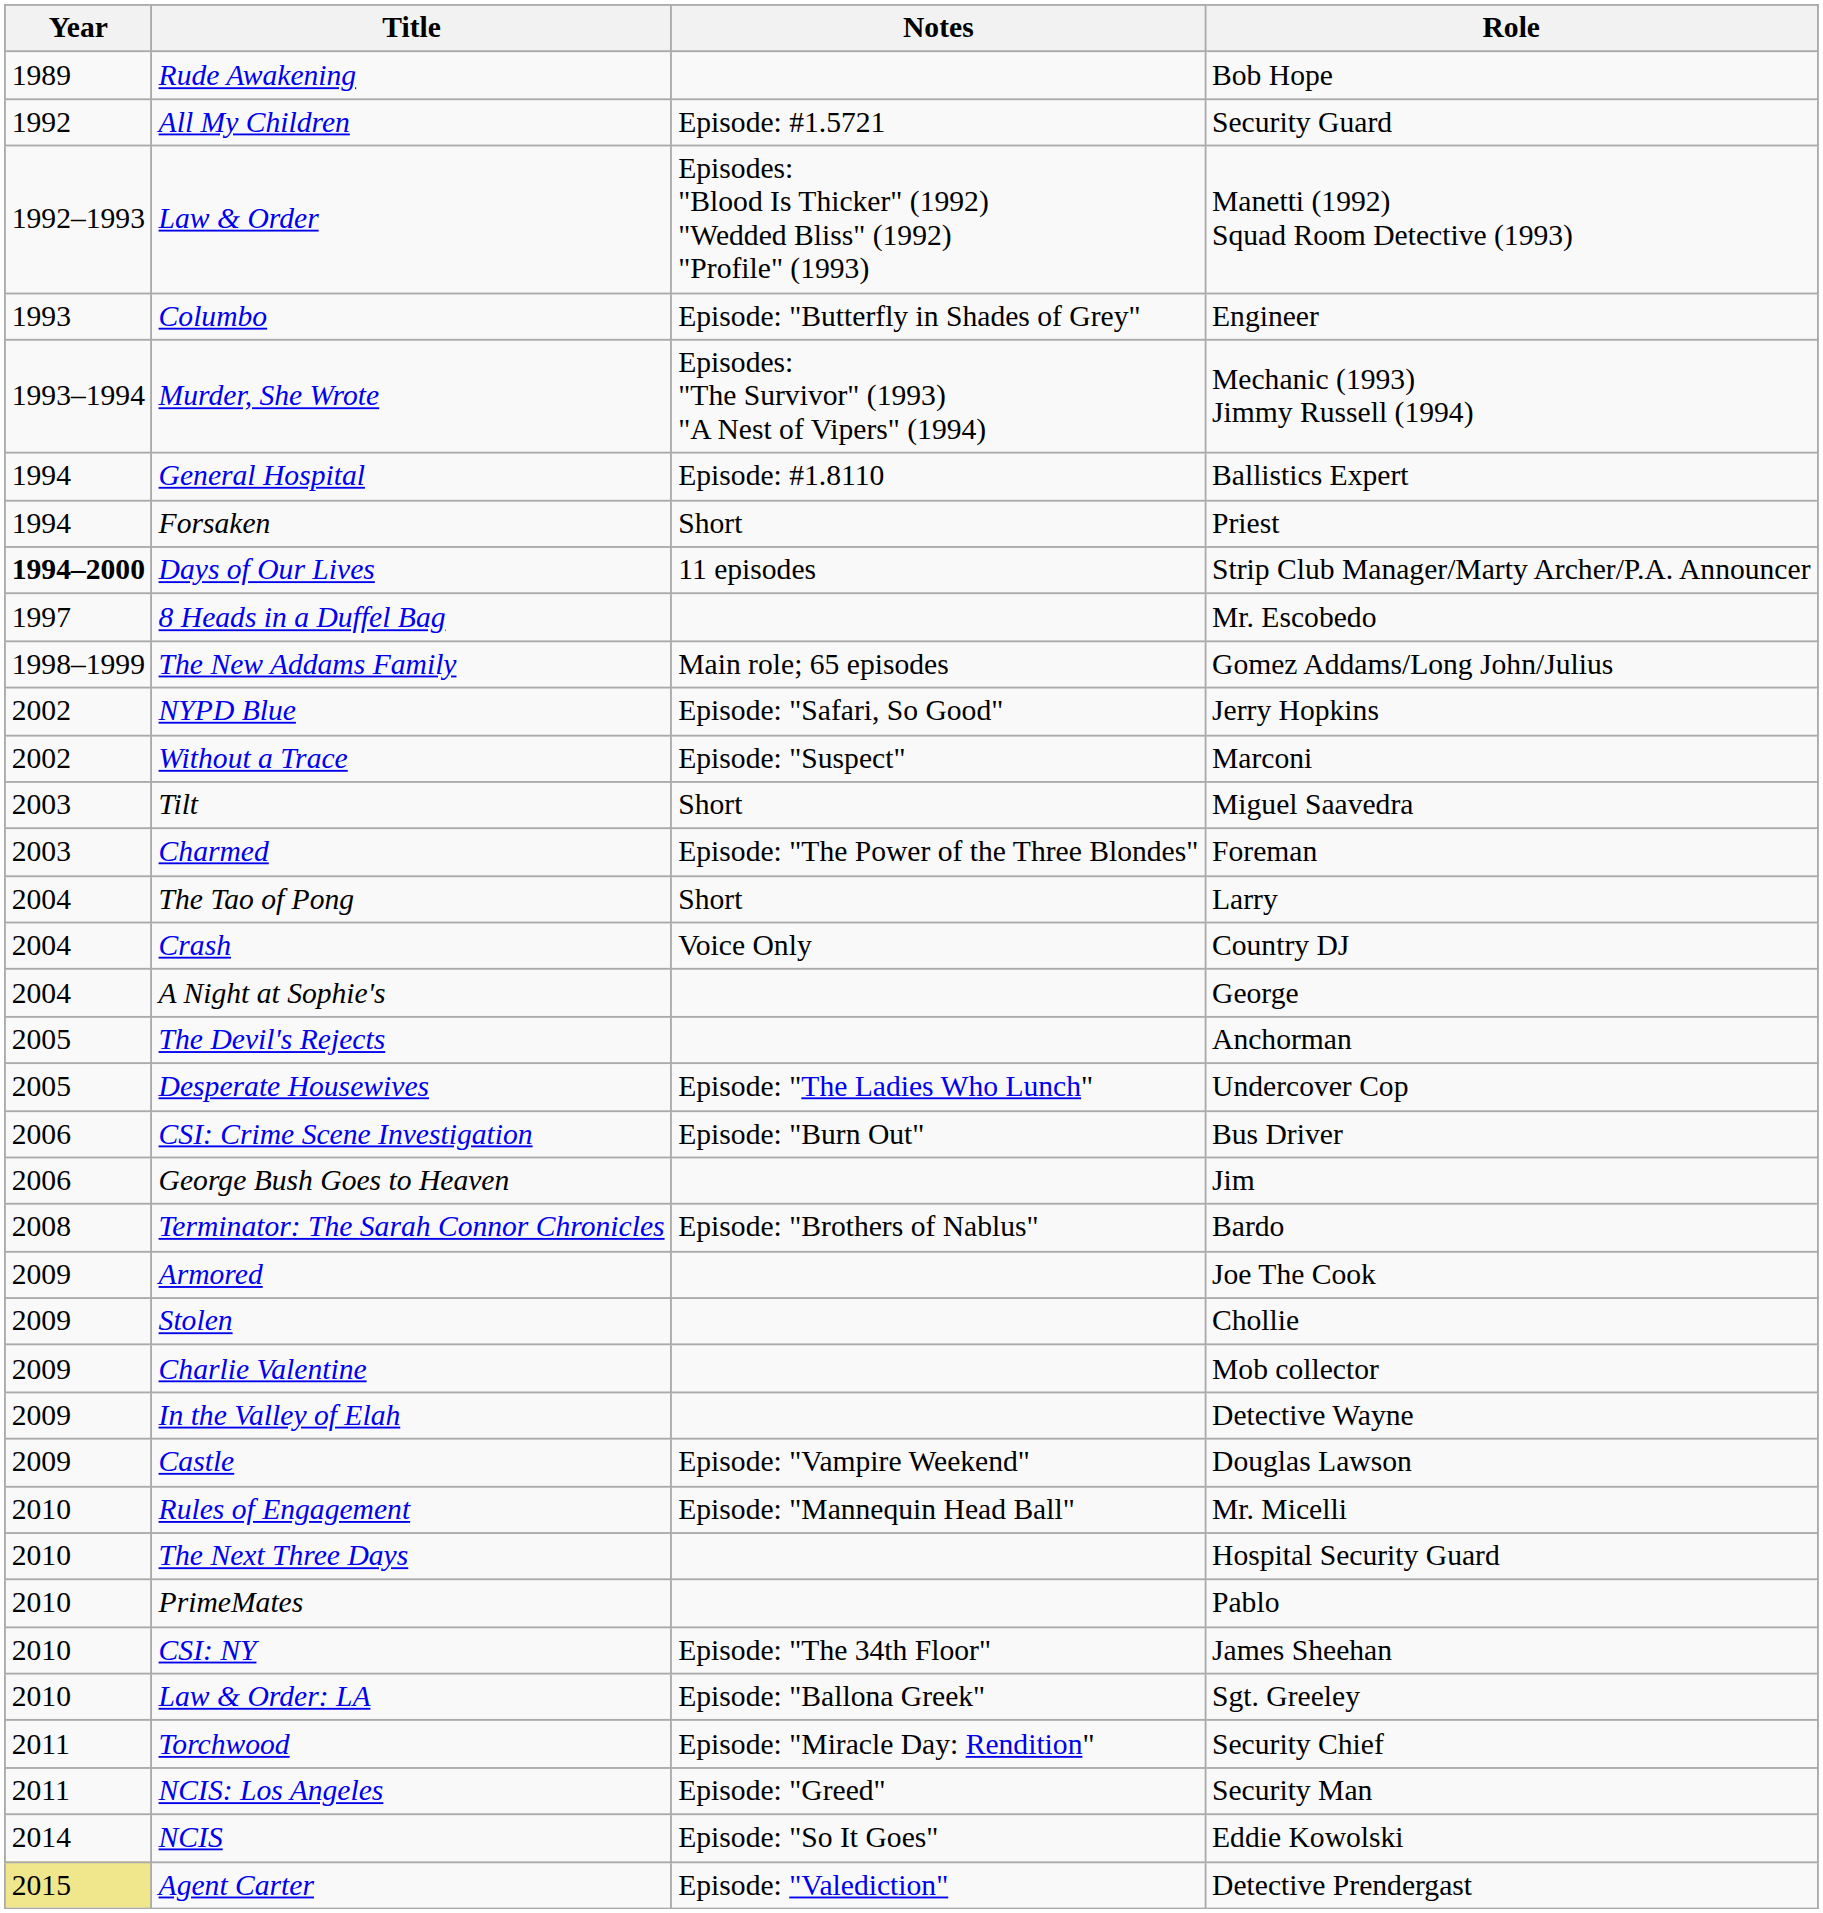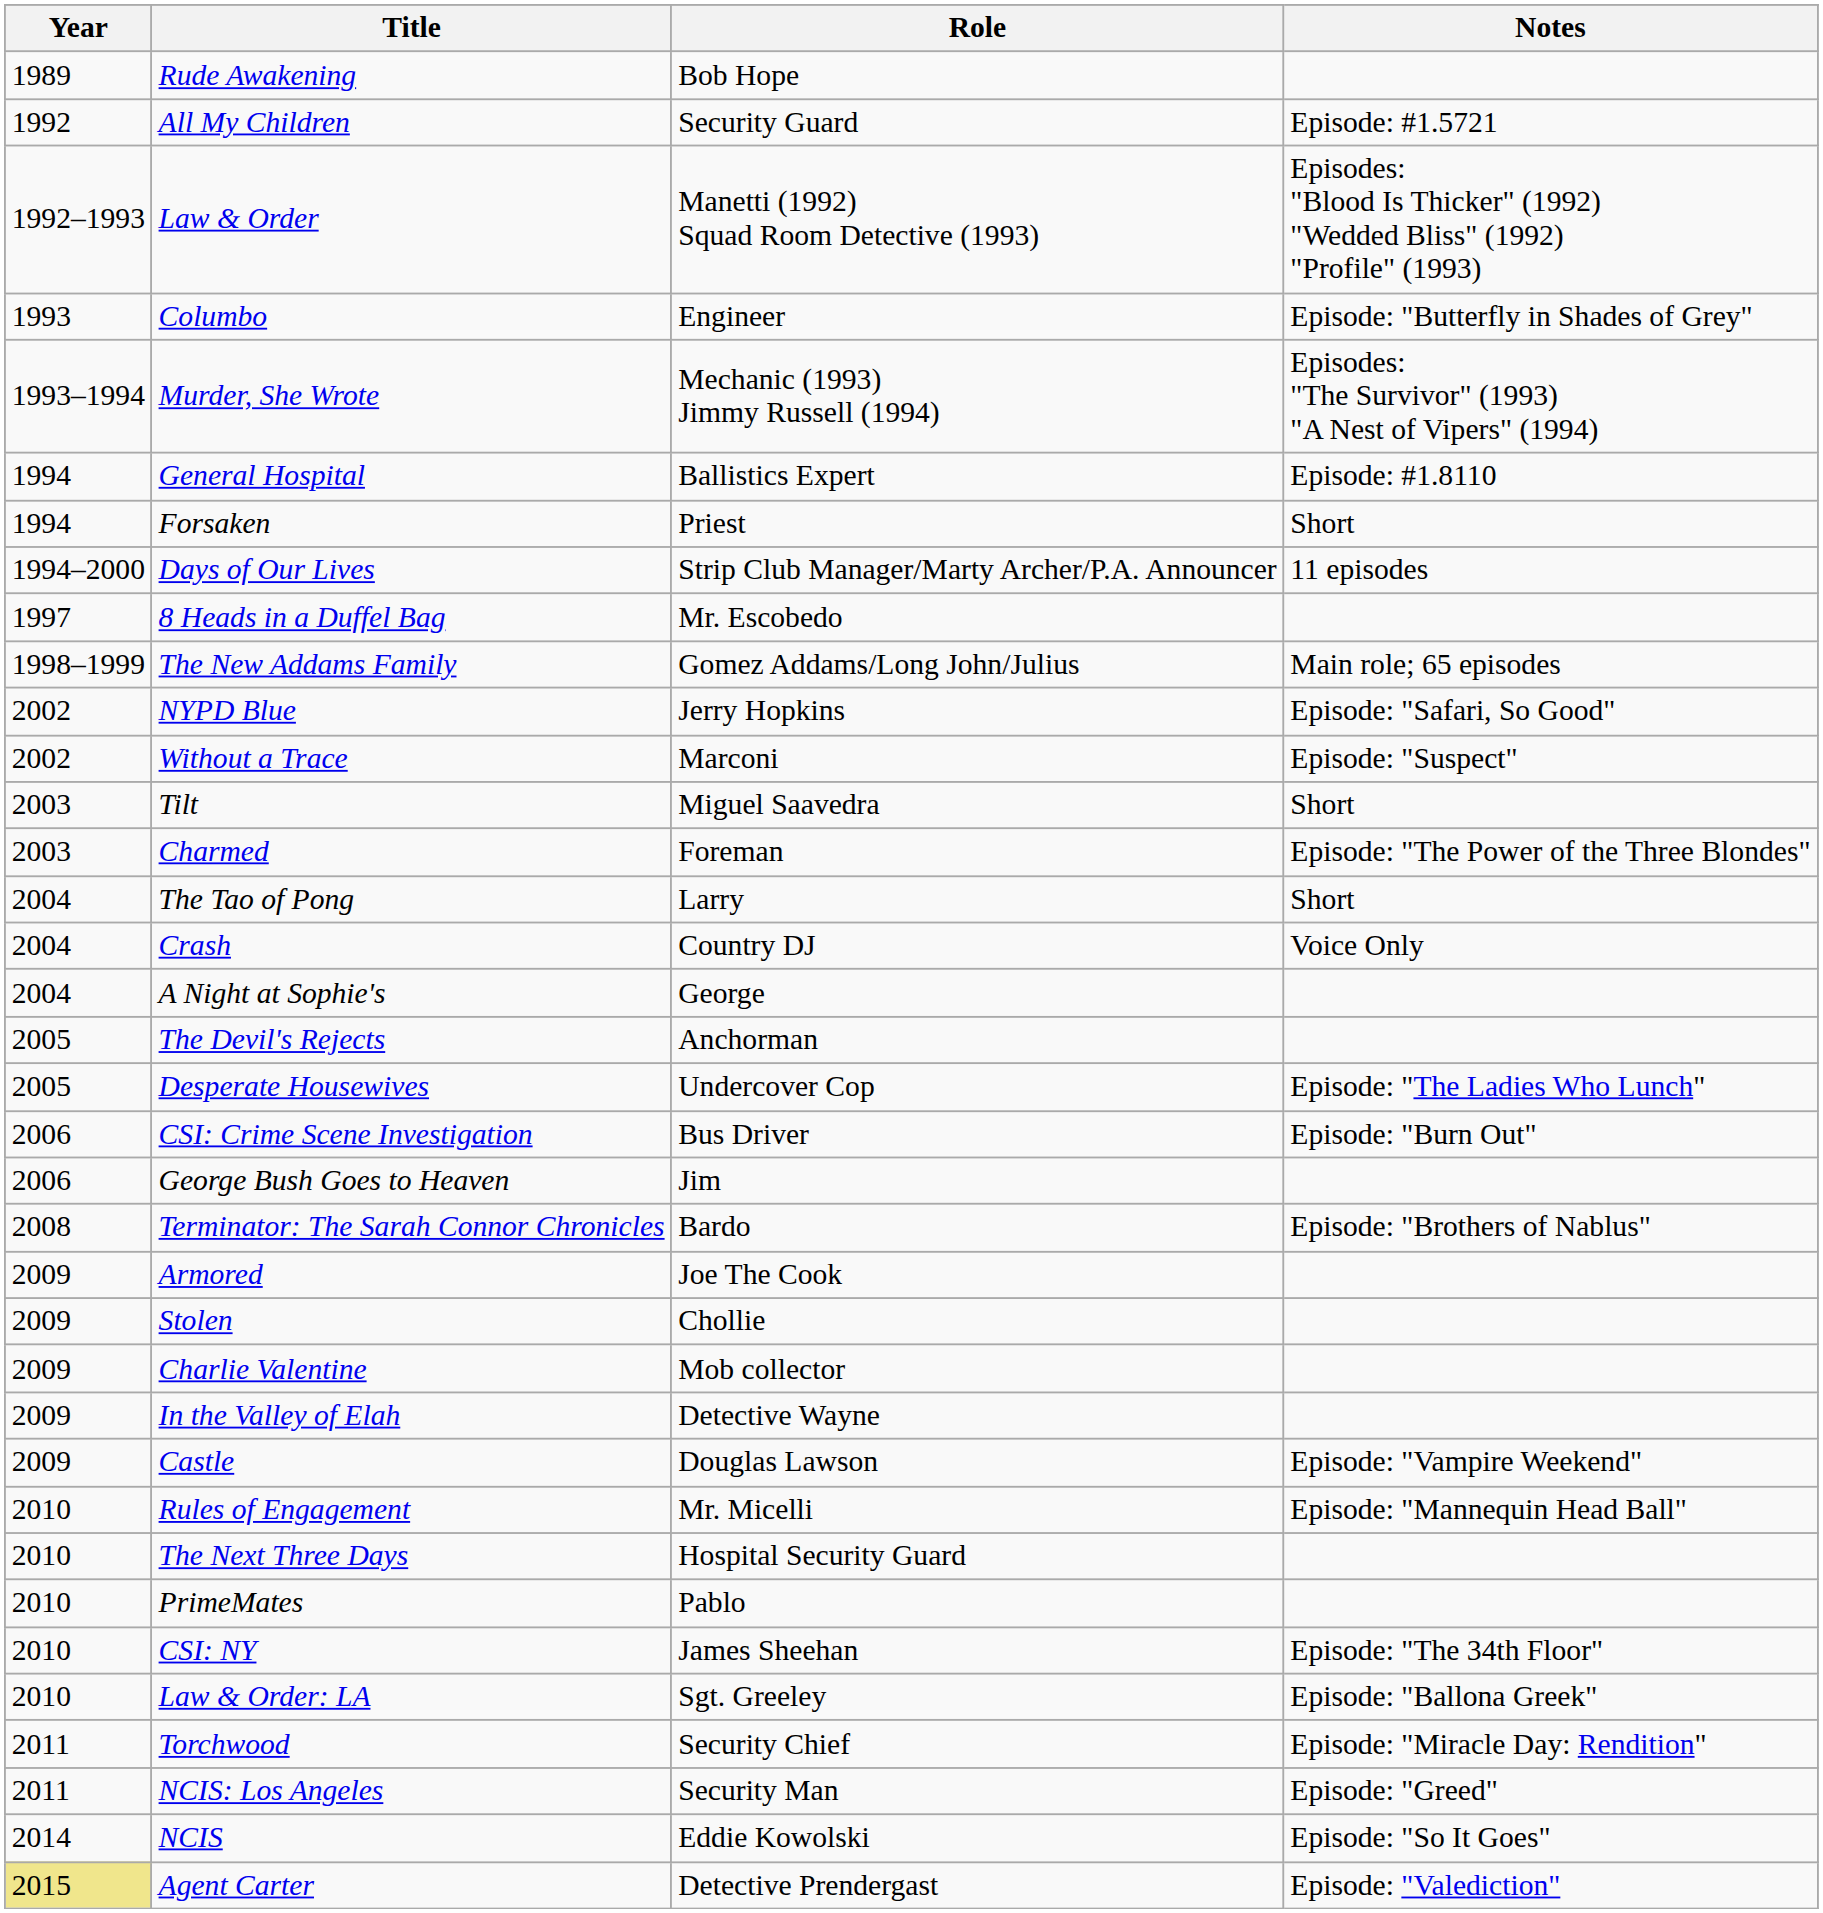 <table class="wikitable sortable">
 <tr>
 <th scope="col">Year</th>
 <th scope="col">Title</th>
+<th scope="col">Role</th>
 <th scope="col" class="unsortable">Notes</th>
-<th scope="col">Role</th>
 </tr>
 <tr>
 <td>1989</td>
 <td><em><a href='#'>Rude Awakening</a></em></td>
+<td>Bob Hope</td>
 <td></td>
-<td>Bob Hope</td>
 </tr>
 <tr>
 <td>1992</td>
 <td><em><a href='#'>All My Children</a></em></td>
+<td>Security Guard</td>
 <td>Episode: #1.5721</td>
-<td>Security Guard</td>
 </tr>
 <tr>
 <td>1992–1993</td>
 <td><em><a href='#'>Law & Order</a></em></td>
+<td>Manetti (1992)<br>Squad Room Detective (1993)</td>
 <td>Episodes:<br>"Blood Is Thicker" (1992)<br>"Wedded Bliss" (1992)<br>"Profile" (1993)</td>
-<td>Manetti (1992)<br>Squad Room Detective (1993)</td>
 </tr>
 <tr>
 <td>1993</td>
 <td><em><a href='#'>Columbo</a></em></td>
+<td>Engineer</td>
 <td>Episode: "Butterfly in Shades of Grey"</td>
-<td>Engineer</td>
 </tr>
 <tr>
 <td>1993–1994</td>
 <td><em><a href='#'>Murder, She Wrote</a></em></td>
+<td>Mechanic (1993)<br>Jimmy Russell (1994)</td>
 <td>Episodes:<br>"The Survivor" (1993)<br>"A Nest of Vipers" (1994)</td>
-<td>Mechanic (1993)<br>Jimmy Russell (1994)</td>
 </tr>
 <tr>
 <td>1994</td>
 <td><em><a href='#'>General Hospital</a></em></td>
+<td>Ballistics Expert</td>
 <td>Episode: #1.8110</td>
-<td>Ballistics Expert</td>
 </tr>
 <tr>
 <td>1994</td>
 <td><em>Forsaken</em></td>
+<td>Priest</td>
 <td>Short</td>
-<td>Priest</td>
 </tr>
 <tr>
-<td><strong>1994–2000</strong></td>
+<td>1994–2000</td>
 <td><em><a href='#'>Days of Our Lives</a></em></td>
+<td>Strip Club Manager/Marty Archer/P.A. Announcer</td>
 <td>11 episodes</td>
-<td>Strip Club Manager/Marty Archer/P.A. Announcer</td>
 </tr>
 <tr>
 <td>1997</td>
 <td><em><a href='#'>8 Heads in a Duffel Bag</a></em></td>
+<td>Mr. Escobedo</td>
 <td></td>
-<td>Mr. Escobedo</td>
 </tr>
 <tr>
 <td>1998–1999</td>
 <td><em><a href='#'>The New Addams Family</a></em></td>
+<td>Gomez Addams/Long John/Julius</td>
 <td>Main role; 65 episodes</td>
-<td>Gomez Addams/Long John/Julius</td>
 </tr>
 <tr>
 <td>2002</td>
 <td><em><a href='#'>NYPD Blue</a></em></td>
+<td>Jerry Hopkins</td>
 <td>Episode: "Safari, So Good"</td>
-<td>Jerry Hopkins</td>
 </tr>
 <tr>
 <td>2002</td>
 <td><em><a href='#'>Without a Trace</a></em></td>
+<td>Marconi</td>
 <td>Episode: "Suspect"</td>
-<td>Marconi</td>
 </tr>
 <tr>
 <td>2003</td>
 <td><em>Tilt</em></td>
+<td>Miguel Saavedra</td>
 <td>Short</td>
-<td>Miguel Saavedra</td>
 </tr>
 <tr>
 <td>2003</td>
 <td><em><a href='#'>Charmed</a></em></td>
+<td>Foreman</td>
 <td>Episode: "The Power of the Three Blondes"</td>
-<td>Foreman</td>
 </tr>
 <tr>
 <td>2004</td>
 <td><em>The Tao of Pong</em></td>
+<td>Larry</td>
 <td>Short</td>
-<td>Larry</td>
 </tr>
 <tr>
 <td>2004</td>
 <td><em><a href='#'>Crash</a></em></td>
+<td>Country DJ</td>
 <td>Voice Only</td>
-<td>Country DJ</td>
 </tr>
 <tr>
 <td>2004</td>
 <td><em>A Night at Sophie's</em></td>
+<td>George</td>
 <td></td>
-<td>George</td>
 </tr>
 <tr>
 <td>2005</td>
 <td><em><a href='#'>The Devil's Rejects</a></em></td>
+<td>Anchorman</td>
 <td></td>
-<td>Anchorman</td>
 </tr>
 <tr>
 <td>2005</td>
 <td><em><a href='#'>Desperate Housewives</a></em></td>
+<td>Undercover Cop</td>
 <td>Episode: "<a href='#'>The Ladies Who Lunch</a>"</td>
-<td>Undercover Cop</td>
 </tr>
 <tr>
 <td>2006</td>
 <td><em><a href='#'>CSI: Crime Scene Investigation</a></em></td>
+<td>Bus Driver</td>
 <td>Episode: "Burn Out"</td>
-<td>Bus Driver</td>
 </tr>
 <tr>
 <td>2006</td>
 <td><em>George Bush Goes to Heaven</em></td>
+<td>Jim</td>
 <td></td>
-<td>Jim</td>
 </tr>
 <tr>
 <td>2008</td>
 <td><em><a href='#'>Terminator: The Sarah Connor Chronicles</a></em></td>
+<td>Bardo</td>
 <td>Episode: "Brothers of Nablus"</td>
-<td>Bardo</td>
 </tr>
 <tr>
 <td>2009</td>
 <td><em><a href='#'>Armored</a></em></td>
+<td>Joe The Cook</td>
 <td></td>
-<td>Joe The Cook</td>
 </tr>
 <tr>
 <td>2009</td>
 <td><em><a href='#'>Stolen</a></em></td>
+<td>Chollie</td>
 <td></td>
-<td>Chollie</td>
 </tr>
 <tr>
 <td>2009</td>
 <td><em><a href='#'>Charlie Valentine</a></em></td>
+<td>Mob collector</td>
 <td></td>
-<td>Mob collector</td>
 </tr>
 <tr>
 <td>2009</td>
 <td><em><a href='#'>In the Valley of Elah</a></em></td>
+<td>Detective Wayne</td>
 <td></td>
-<td>Detective Wayne</td>
 </tr>
 <tr>
 <td>2009</td>
 <td><em><a href='#'>Castle</a></em></td>
+<td>Douglas Lawson</td>
 <td>Episode: "Vampire Weekend"</td>
-<td>Douglas Lawson</td>
 </tr>
 <tr>
 <td>2010</td>
 <td><em><a href='#'>Rules of Engagement</a></em></td>
+<td>Mr. Micelli</td>
 <td>Episode: "Mannequin Head Ball"</td>
-<td>Mr. Micelli</td>
 </tr>
 <tr>
 <td>2010</td>
 <td><em><a href='#'>The Next Three Days</a></em></td>
+<td>Hospital Security Guard</td>
 <td></td>
-<td>Hospital Security Guard</td>
 </tr>
 <tr>
 <td>2010</td>
 <td><em>PrimeMates</em></td>
+<td>Pablo</td>
 <td></td>
-<td>Pablo</td>
 </tr>
 <tr>
 <td>2010</td>
 <td><em><a href='#'>CSI: NY</a></em></td>
+<td>James Sheehan</td>
 <td>Episode: "The 34th Floor"</td>
-<td>James Sheehan</td>
 </tr>
 <tr>
 <td>2010</td>
 <td><em><a href='#'>Law & Order: LA</a></em></td>
+<td>Sgt. Greeley</td>
 <td>Episode: "Ballona Greek"</td>
-<td>Sgt. Greeley</td>
 </tr>
 <tr>
 <td>2011</td>
 <td><em><a href='#'>Torchwood</a></em></td>
+<td>Security Chief</td>
 <td>Episode: "Miracle Day: <a href='#'>Rendition</a>"</td>
-<td>Security Chief</td>
 </tr>
 <tr>
 <td>2011</td>
 <td><em><a href='#'>NCIS: Los Angeles</a></em></td>
+<td>Security Man</td>
 <td>Episode: "Greed"</td>
-<td>Security Man</td>
 </tr>
 <tr>
 <td>2014</td>
 <td><em><a href='#'>NCIS</a></em></td>
+<td>Eddie Kowolski</td>
 <td>Episode: "So It Goes"</td>
-<td>Eddie Kowolski</td>
 </tr>
 <tr>
 <td style="background: khaki;">2015</td>
 <td><em><a href='#'>Agent Carter</a></em></td>
+<td>Detective Prendergast</td>
 <td>Episode: <a href='#'>"Valediction"</a></td>
-<td>Detective Prendergast</td>
 </tr>
 </table>
